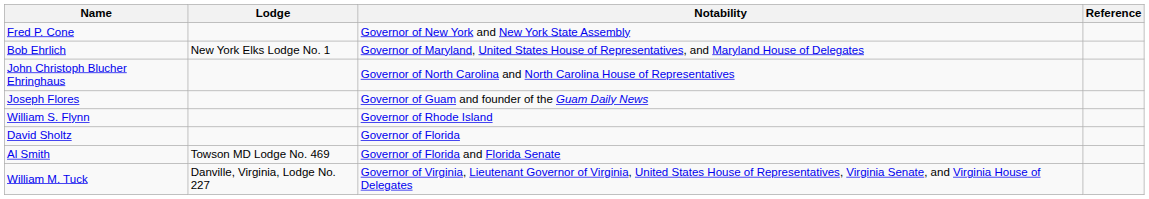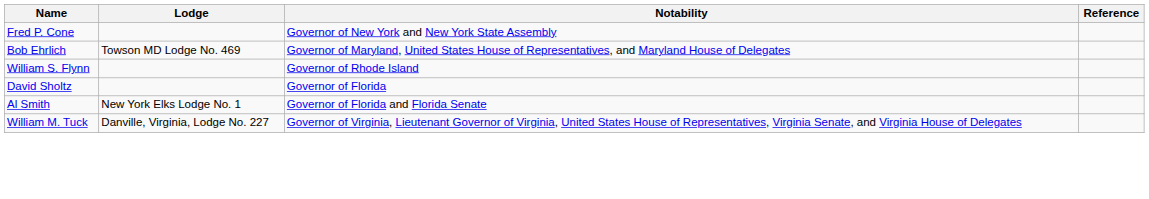 <table class="wikitable sortable" style="width:100%;">
 <tr>
 <th>Name</th>
 <th>Lodge</th>
 <th>Notability</th>
 <th>Reference</th>
 </tr>
 <tr>
 <td><a href='#'>Fred P. Cone</a></td>
 <td></td>
 <td><a href='#'>Governor of New York</a> and <a href='#'>New York State Assembly</a></td>
 <td></td>
 </tr>
 <tr>
 <td><a href='#'>Bob Ehrlich</a></td>
-<td>New York Elks Lodge No. 1</td>
+<td>Towson MD Lodge No. 469</td>
 <td><a href='#'>Governor of Maryland</a>, <a href='#'>United States House of Representatives</a>, and <a href='#'>Maryland House of Delegates</a></td>
-<td></td>
-</tr>
-<tr>
-<td><a href='#'>John Christoph Blucher Ehringhaus</a></td>
-<td></td>
-<td><a href='#'>Governor of North Carolina</a> and <a href='#'>North Carolina House of Representatives</a></td>
-<td></td>
-</tr>
-<tr>
-<td><a href='#'>Joseph Flores</a></td>
-<td></td>
-<td><a href='#'>Governor of Guam</a> and founder of the <em><a href='#'>Guam Daily News</a></em></td>
 <td></td>
 </tr>
 <tr>
 <td><a href='#'>William S. Flynn</a></td>
 <td></td>
 <td><a href='#'>Governor of Rhode Island</a></td>
 <td></td>
 </tr>
 <tr>
 <td><a href='#'>David Sholtz</a></td>
 <td></td>
 <td><a href='#'>Governor of Florida</a></td>
 <td></td>
 </tr>
 <tr>
 <td><a href='#'>Al Smith</a></td>
-<td>Towson MD Lodge No. 469</td>
+<td>New York Elks Lodge No. 1</td>
 <td><a href='#'>Governor of Florida</a> and <a href='#'>Florida Senate</a></td>
 <td></td>
 </tr>
 <tr>
 <td><a href='#'>William M. Tuck</a></td>
 <td>Danville, Virginia, Lodge No. 227</td>
 <td><a href='#'>Governor of Virginia</a>, <a href='#'>Lieutenant Governor of Virginia</a>, <a href='#'>United States House of Representatives</a>, <a href='#'>Virginia Senate</a>, and <a href='#'>Virginia House of Delegates</a></td>
 <td></td>
 </tr>
 </table>
